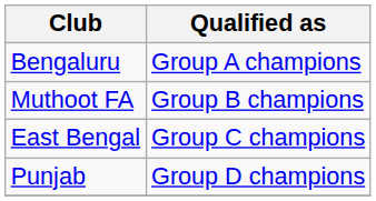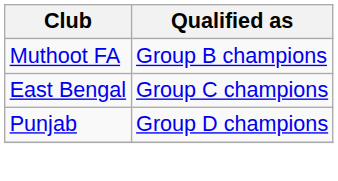 <table class=wikitable>
 <tr>
 <th>Club</th>
 <th>Qualified as</th>
-</tr>
-<tr>
-<td><a href='#'>Bengaluru</a></td>
-<td><a href='#'>Group A champions</a></td>
 </tr>
 <tr>
 <td><a href='#'>Muthoot FA</a></td>
 <td><a href='#'>Group B champions</a></td>
 </tr>
 <tr>
 <td><a href='#'>East Bengal</a></td>
 <td><a href='#'>Group C champions</a></td>
 </tr>
 <tr>
 <td><a href='#'>Punjab</a></td>
 <td><a href='#'>Group D champions</a></td>
 </tr>
 <tr>
 </tr>
 </table>
